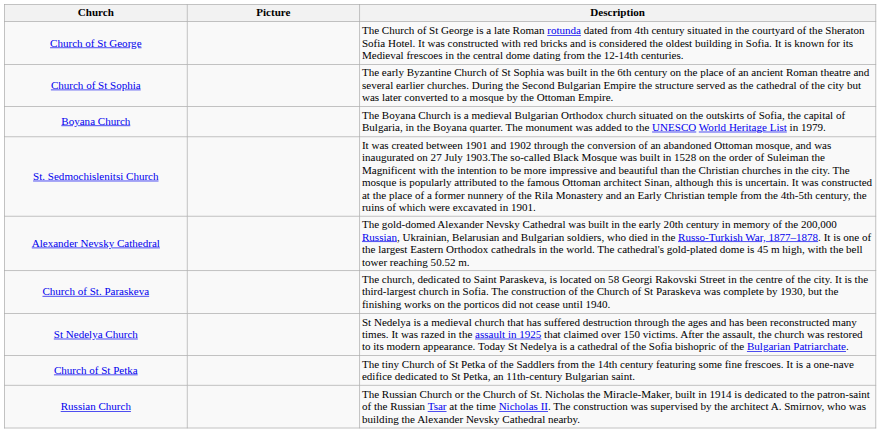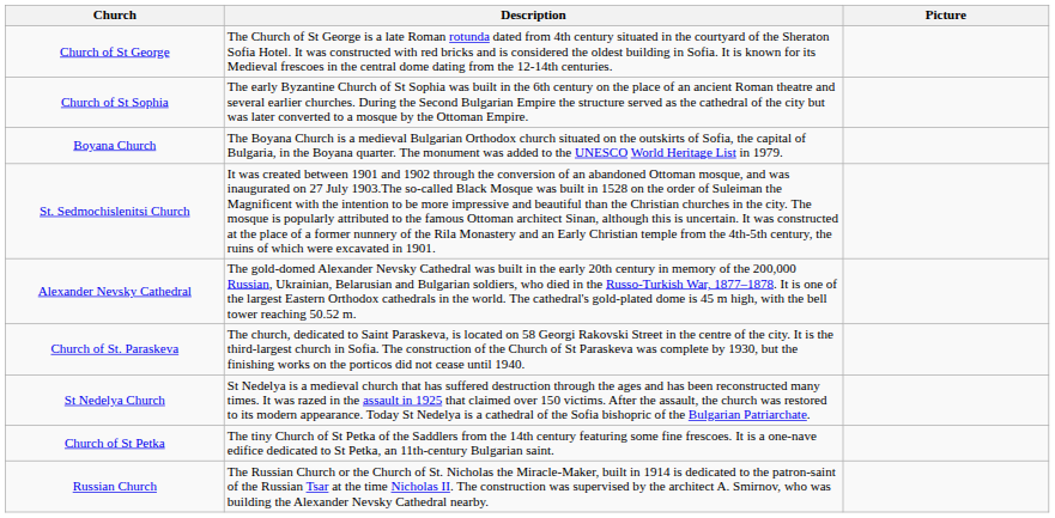 <table style="width:100%;" class="wikitable" border="1">
 <tr>
 <th width=8%>Church</th>
+<th width=24%>Description</th>
 <th width=8%>Picture</th>
-<th width=24%>Description</th>
 </tr>
 <tr>
 <td align="center"><a href='#'>Church of St George</a></td>
+<td align="left">The Church of St George is a late Roman <a href='#'>rotunda</a> dated from 4th century situated in the courtyard of the Sheraton Sofia Hotel. It was constructed with red bricks and is considered the oldest building in Sofia. It is known for its Medieval frescoes in the central dome dating from the 12-14th centuries.</td>
 <td align="center"></td>
-<td align="left">The Church of St George is a late Roman <a href='#'>rotunda</a> dated from 4th century situated in the courtyard of the Sheraton Sofia Hotel. It was constructed with red bricks and is considered the oldest building in Sofia. It is known for its Medieval frescoes in the central dome dating from the 12-14th centuries.</td>
 </tr>
 <tr>
 <td align="center"><a href='#'>Church of St Sophia</a></td>
+<td align="left">The early Byzantine Church of St Sophia was built in the 6th century on the place of an ancient Roman theatre and several earlier churches. During the Second Bulgarian Empire the structure served as the cathedral of the city but was later converted to a mosque by the Ottoman Empire.</td>
 <td align="center"></td>
-<td align="left">The early Byzantine Church of St Sophia was built in the 6th century on the place of an ancient Roman theatre and several earlier churches. During the Second Bulgarian Empire the structure served as the cathedral of the city but was later converted to a mosque by the Ottoman Empire.</td>
 </tr>
 <tr>
 <td align="center"><a href='#'>Boyana Church</a></td>
+<td align="left">The Boyana Church is a medieval Bulgarian Orthodox church situated on the outskirts of Sofia, the capital of Bulgaria, in the Boyana quarter. The monument was added to the <a href='#'>UNESCO</a> <a href='#'>World Heritage List</a> in 1979.</td>
 <td align="center"></td>
-<td align="left">The Boyana Church is a medieval Bulgarian Orthodox church situated on the outskirts of Sofia, the capital of Bulgaria, in the Boyana quarter. The monument was added to the <a href='#'>UNESCO</a> <a href='#'>World Heritage List</a> in 1979.</td>
 </tr>
 <tr>
 <td align="center"><a href='#'>St. Sedmochislenitsi Church</a></td>
+<td align="left">It was created between 1901 and 1902 through the conversion of an abandoned Ottoman mosque, and was inaugurated on 27 July 1903.The so-called Black Mosque was built in 1528 on the order of Suleiman the Magnificent with the intention to be more impressive and beautiful than the Christian churches in the city. The mosque is popularly attributed to the famous Ottoman architect Sinan, although this is uncertain. It was constructed at the place of a former nunnery of the Rila Monastery and an Early Christian temple from the 4th-5th century, the ruins of which were excavated in 1901.</td>
 <td align="center"></td>
-<td align="left">It was created between 1901 and 1902 through the conversion of an abandoned Ottoman mosque, and was inaugurated on 27 July 1903.The so-called Black Mosque was built in 1528 on the order of Suleiman the Magnificent with the intention to be more impressive and beautiful than the Christian churches in the city. The mosque is popularly attributed to the famous Ottoman architect Sinan, although this is uncertain. It was constructed at the place of a former nunnery of the Rila Monastery and an Early Christian temple from the 4th-5th century, the ruins of which were excavated in 1901.</td>
 </tr>
 <tr>
 <td align="center"><a href='#'>Alexander Nevsky Cathedral</a></td>
+<td align="left">The gold-domed Alexander Nevsky Cathedral was built in the early 20th century in memory of the 200,000 <a href='#'>Russian</a>, Ukrainian, Belarusian and Bulgarian soldiers, who died in the <a href='#'>Russo-Turkish War, 1877–1878</a>. It is one of the largest Eastern Orthodox cathedrals in the world. The cathedral's gold-plated dome is 45 m high, with the bell tower reaching 50.52 m.</td>
 <td align="center"></td>
-<td align="left">The gold-domed Alexander Nevsky Cathedral was built in the early 20th century in memory of the 200,000 <a href='#'>Russian</a>, Ukrainian, Belarusian and Bulgarian soldiers, who died in the <a href='#'>Russo-Turkish War, 1877–1878</a>. It is one of the largest Eastern Orthodox cathedrals in the world. The cathedral's gold-plated dome is 45 m high, with the bell tower reaching 50.52 m.</td>
 </tr>
 <tr>
 <td align="center"><a href='#'>Church of St. Paraskeva</a></td>
+<td align="left">The church, dedicated to Saint Paraskeva, is located on 58 Georgi Rakovski Street in the centre of the city. It is the third-largest church in Sofia. The construction of the Church of St Paraskeva was complete by 1930, but the finishing works on the porticos did not cease until 1940.</td>
 <td align="center"></td>
-<td align="left">The church, dedicated to Saint Paraskeva, is located on 58 Georgi Rakovski Street in the centre of the city. It is the third-largest church in Sofia. The construction of the Church of St Paraskeva was complete by 1930, but the finishing works on the porticos did not cease until 1940.</td>
 </tr>
 <tr>
 <td align="center"><a href='#'>St Nedelya Church</a></td>
+<td align="left">St Nedelya is a medieval church that has suffered destruction through the ages and has been reconstructed many times. It was razed in the <a href='#'>assault in 1925</a> that claimed over 150 victims. After the assault, the church was restored to its modern appearance. Today St Nedelya is a cathedral of the Sofia bishopric of the <a href='#'>Bulgarian Patriarchate</a>.</td>
 <td align="center"></td>
-<td align="left">St Nedelya is a medieval church that has suffered destruction through the ages and has been reconstructed many times. It was razed in the <a href='#'>assault in 1925</a> that claimed over 150 victims. After the assault, the church was restored to its modern appearance. Today St Nedelya is a cathedral of the Sofia bishopric of the <a href='#'>Bulgarian Patriarchate</a>.</td>
 </tr>
 <tr>
 <td align="center"><a href='#'>Church of St Petka</a></td>
+<td align="left">The tiny Church of St Petka of the Saddlers from the 14th century featuring some fine frescoes. It is a one-nave edifice dedicated to St Petka, an 11th-century Bulgarian saint.</td>
 <td align="center"></td>
-<td align="left">The tiny Church of St Petka of the Saddlers from the 14th century featuring some fine frescoes. It is a one-nave edifice dedicated to St Petka, an 11th-century Bulgarian saint.</td>
 </tr>
 <tr>
 <td align="center"><a href='#'>Russian Church</a></td>
+<td align="left">The Russian Church or the Church of St. Nicholas the Miracle-Maker, built in 1914 is dedicated to the patron-saint of the Russian <a href='#'>Tsar</a> at the time <a href='#'>Nicholas II</a>. The construction was supervised by the architect A. Smirnov, who was building the Alexander Nevsky Cathedral nearby.</td>
 <td align="center"></td>
-<td align="left">The Russian Church or the Church of St. Nicholas the Miracle-Maker, built in 1914 is dedicated to the patron-saint of the Russian <a href='#'>Tsar</a> at the time <a href='#'>Nicholas II</a>. The construction was supervised by the architect A. Smirnov, who was building the Alexander Nevsky Cathedral nearby.</td>
 </tr>
 </table>
